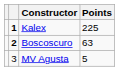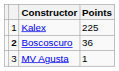 <table class="wikitable" style="font-size: 85%;">
 <tr>
 <th></th>
 <th></th>
 <th>Constructor</th>
 <th>Points</th>
 </tr>
 <tr>
 <td></td>
-<td align=center><strong>1</strong></td>
+<td align=center>1</td>
 <td> <a href='#'>Kalex</a></td>
 <td align=left>225</td>
 </tr>
 <tr>
 <td></td>
 <td align=center><strong>2</strong></td>
 <td> <a href='#'>Boscoscuro</a></td>
-<td align=left>63</td>
+<td align=left>36</td>
 </tr>
 <tr>
 <td></td>
 <td align=center>3</td>
 <td> <a href='#'>MV Agusta</a></td>
-<td align=left>5</td>
+<td align=left>1</td>
 </tr>
 </table>
